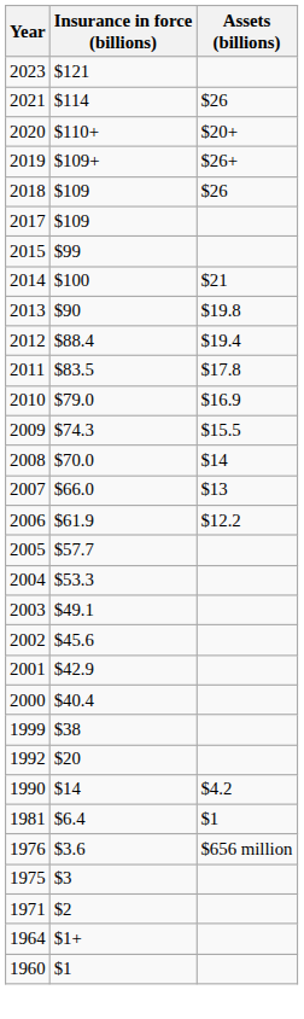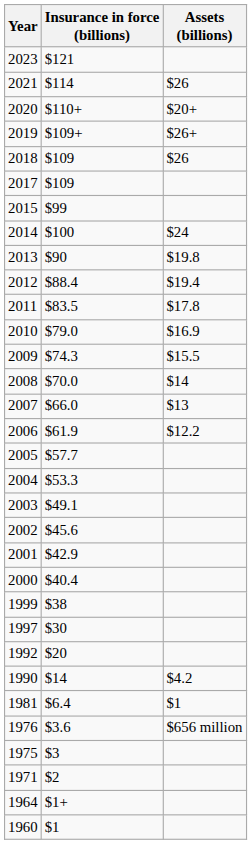 <table class="wikitable floatright" style="font-size:smaller">
 <tr>
 <th>Year</th>
 <th>Insurance in force<br>(billions)</th>
 <th>Assets<br>(billions)</th>
 </tr>
 <tr>
 <td>2023</td>
 <td>$121</td>
 <td></td>
 </tr>
 <tr>
 <td>2021</td>
 <td>$114</td>
 <td>$26</td>
 </tr>
 <tr>
 <td>2020</td>
 <td>$110+</td>
 <td>$20+</td>
 </tr>
 <tr>
 <td>2019</td>
 <td>$109+</td>
 <td>$26+</td>
 </tr>
 <tr>
 <td>2018</td>
 <td>$109</td>
 <td>$26</td>
 </tr>
 <tr>
 <td>2017</td>
 <td>$109</td>
 <td></td>
 </tr>
 <tr>
 <td>2015</td>
 <td>$99</td>
 <td></td>
 </tr>
 <tr>
 <td>2014</td>
 <td>$100</td>
-<td>$21</td>
+<td>$24</td>
 </tr>
 <tr>
 <td>2013</td>
 <td>$90</td>
 <td>$19.8</td>
 </tr>
 <tr>
 <td>2012</td>
 <td>$88.4</td>
 <td>$19.4</td>
 </tr>
 <tr>
 <td>2011</td>
 <td>$83.5</td>
 <td>$17.8</td>
 </tr>
 <tr>
 <td>2010</td>
 <td>$79.0</td>
 <td>$16.9</td>
 </tr>
 <tr>
 <td>2009</td>
 <td>$74.3</td>
 <td>$15.5</td>
 </tr>
 <tr>
 <td>2008</td>
 <td>$70.0</td>
 <td>$14</td>
 </tr>
 <tr>
 <td>2007</td>
 <td>$66.0</td>
 <td>$13</td>
 </tr>
 <tr>
 <td>2006</td>
 <td>$61.9</td>
 <td>$12.2</td>
 </tr>
 <tr>
 <td>2005</td>
 <td>$57.7</td>
 <td></td>
 </tr>
 <tr>
 <td>2004</td>
 <td>$53.3</td>
 <td></td>
 </tr>
 <tr>
 <td>2003</td>
 <td>$49.1</td>
 <td></td>
 </tr>
 <tr>
 <td>2002</td>
 <td>$45.6</td>
 <td></td>
 </tr>
 <tr>
 <td>2001</td>
 <td>$42.9</td>
 <td></td>
 </tr>
 <tr>
 <td>2000</td>
 <td>$40.4</td>
 <td></td>
 </tr>
 <tr>
 <td>1999</td>
 <td>$38</td>
 <td></td>
 </tr>
 <tr>
+<td>1997</td>
+<td>$30</td>
+<td></td>
+</tr>
+<tr>
 <td>1992</td>
 <td>$20</td>
 <td></td>
 </tr>
 <tr>
 <td>1990</td>
 <td>$14</td>
 <td>$4.2</td>
 </tr>
 <tr>
 <td>1981</td>
 <td>$6.4</td>
 <td>$1</td>
 </tr>
 <tr>
 <td>1976</td>
 <td>$3.6</td>
 <td>$656 million</td>
 </tr>
 <tr>
 <td>1975</td>
 <td>$3</td>
 <td></td>
 </tr>
 <tr>
 <td>1971</td>
 <td>$2</td>
 <td></td>
 </tr>
 <tr>
 <td>1964</td>
 <td>$1+</td>
 <td></td>
 </tr>
 <tr>
 <td>1960</td>
 <td>$1</td>
 <td></td>
 </tr>
 </table>
